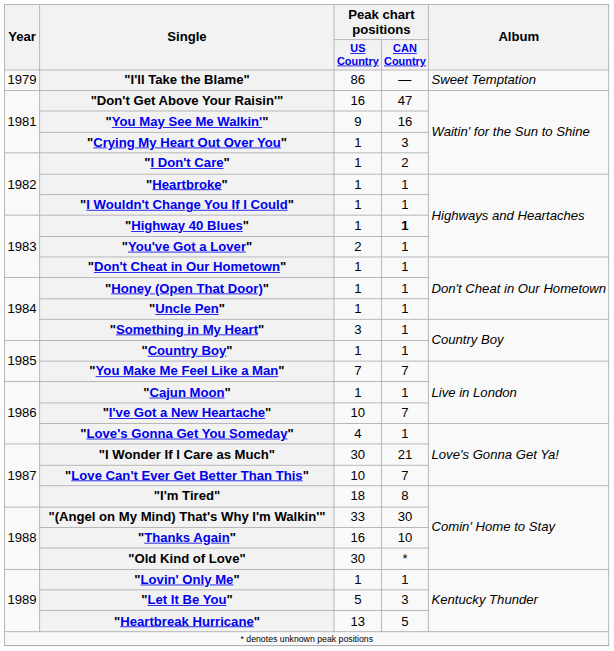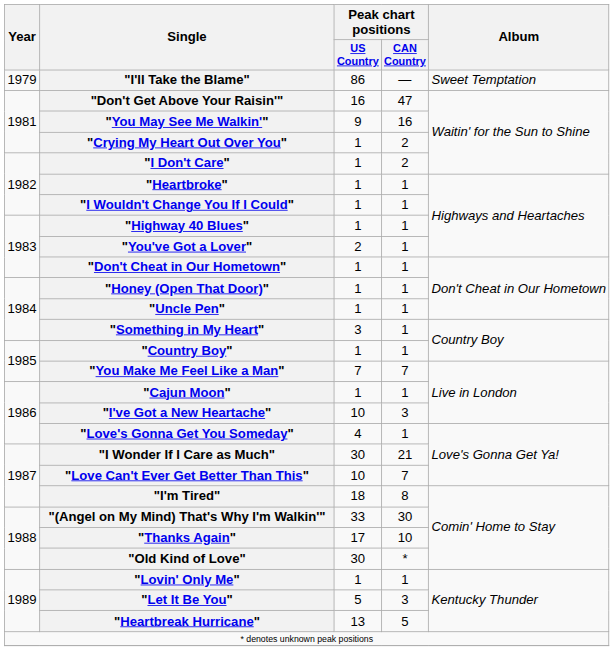 <table class="wikitable plainrowheaders" style="text-align:center;">
 <tr>
 <th rowspan="2">Year</th>
 <th rowspan="2" style="width:22em;">Single</th>
 <th colspan="2">Peak chart<br>positions</th>
 <th rowspan="2">Album</th>
 </tr>
 <tr style="font-size:smaller;">
 <th width="45"><a href='#'>US Country</a></th>
 <th width="45"><a href='#'>CAN Country</a></th>
 </tr>
 <tr>
 <td>1979</td>
 <th scope="row">"I'll Take the Blame"</th>
 <td>86</td>
 <td>—</td>
 <td align="left"><em>Sweet Temptation</em></td>
 </tr>
 <tr>
 <td rowspan="3">1981</td>
 <th scope="row">"Don't Get Above Your Raisin'"</th>
 <td>16</td>
 <td>47</td>
 <td align="left" rowspan="4"><em>Waitin' for the Sun to Shine</em></td>
 </tr>
 <tr>
 <th scope="row">"<a href='#'>You May See Me Walkin'</a>"</th>
 <td>9</td>
 <td>16</td>
 </tr>
 <tr>
 <th scope="row">"<a href='#'>Crying My Heart Out Over You</a>"</th>
 <td>1</td>
-<td>3</td>
+<td>2</td>
 </tr>
 <tr>
 <td rowspan="3">1982</td>
 <th scope="row">"<a href='#'>I Don't Care</a>"</th>
 <td>1</td>
 <td>2</td>
 </tr>
 <tr>
 <th scope="row">"<a href='#'>Heartbroke</a>"</th>
 <td>1</td>
 <td>1</td>
 <td align="left" rowspan="4"><em>Highways and Heartaches</em></td>
 </tr>
 <tr>
 <th scope="row">"<a href='#'>I Wouldn't Change You If I Could</a>"</th>
 <td>1</td>
 <td>1</td>
 </tr>
 <tr>
 <td rowspan="3">1983</td>
 <th scope="row">"<a href='#'>Highway 40 Blues</a>"</th>
 <td>1</td>
-<td><strong>1</strong></td>
+<td>1</td>
 </tr>
 <tr>
 <th scope="row">"<a href='#'>You've Got a Lover</a>"</th>
 <td>2</td>
 <td>1</td>
 </tr>
 <tr>
 <th scope="row">"<a href='#'>Don't Cheat in Our Hometown</a>"</th>
 <td>1</td>
 <td>1</td>
 <td align="left" rowspan="3"><em>Don't Cheat in Our Hometown</em></td>
 </tr>
 <tr>
 <td rowspan="3">1984</td>
 <th scope="row">"<a href='#'>Honey (Open That Door)</a>"</th>
 <td>1</td>
 <td>1</td>
 </tr>
 <tr>
 <th scope="row">"<a href='#'>Uncle Pen</a>"</th>
 <td>1</td>
 <td>1</td>
 </tr>
 <tr>
 <th scope="row">"<a href='#'>Something in My Heart</a>"</th>
 <td>3</td>
 <td>1</td>
 <td align="left" rowspan="2"><em>Country Boy</em></td>
 </tr>
 <tr>
 <td rowspan="2">1985</td>
 <th scope="row">"<a href='#'>Country Boy</a>"</th>
 <td>1</td>
 <td>1</td>
 </tr>
 <tr>
 <th scope="row">"<a href='#'>You Make Me Feel Like a Man</a>"</th>
 <td>7</td>
 <td>7</td>
 <td align="left" rowspan="3"><em>Live in London</em></td>
 </tr>
 <tr>
 <td rowspan="3">1986</td>
 <th scope="row">"<a href='#'>Cajun Moon</a>"</th>
 <td>1</td>
 <td>1</td>
 </tr>
 <tr>
 <th scope="row">"<a href='#'>I've Got a New Heartache</a>"</th>
 <td>10</td>
-<td>7</td>
+<td>3</td>
 </tr>
 <tr>
 <th scope="row">"<a href='#'>Love's Gonna Get You Someday</a>"</th>
 <td>4</td>
 <td>1</td>
 <td align="left" rowspan="3"><em>Love's Gonna Get Ya!</em></td>
 </tr>
 <tr>
 <td rowspan="3">1987</td>
 <th scope="row">"I Wonder If I Care as Much"</th>
 <td>30</td>
 <td>21</td>
 </tr>
 <tr>
 <th scope="row">"<a href='#'>Love Can't Ever Get Better Than This</a>"<br></th>
 <td>10</td>
 <td>7</td>
 </tr>
 <tr>
 <th scope="row">"I'm Tired"</th>
 <td>18</td>
 <td>8</td>
 <td align="left" rowspan="4"><em>Comin' Home to Stay</em></td>
 </tr>
 <tr>
 <td rowspan="3">1988</td>
 <th scope="row">"(Angel on My Mind) That's Why I'm Walkin'"</th>
 <td>33</td>
 <td>30</td>
 </tr>
 <tr>
 <th scope="row">"<a href='#'>Thanks Again</a>"</th>
-<td>16</td>
+<td>17</td>
 <td>10</td>
 </tr>
 <tr>
 <th scope="row">"Old Kind of Love"</th>
 <td>30</td>
 <td>*</td>
 </tr>
 <tr>
 <td rowspan="3">1989</td>
 <th scope="row">"<a href='#'>Lovin' Only Me</a>"</th>
 <td>1</td>
 <td>1</td>
 <td align="left" rowspan="3"><em>Kentucky Thunder</em></td>
 </tr>
 <tr>
 <th scope="row">"<a href='#'>Let It Be You</a>"</th>
 <td>5</td>
 <td>3</td>
 </tr>
 <tr>
 <th scope="row">"<a href='#'>Heartbreak Hurricane</a>"</th>
 <td>13</td>
 <td>5</td>
 </tr>
 <tr>
 <td colspan="5" style="font-size:8pt">* denotes unknown peak positions</td>
 </tr>
 <tr>
 </tr>
 </table>
